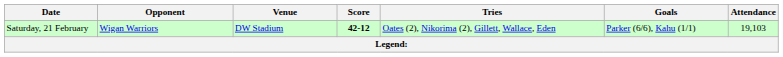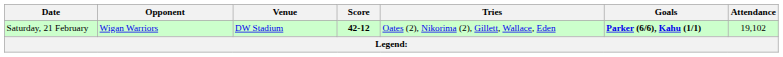 <table class="wikitable" style="font-size:75%;">
 <tr>
 <th width="115">Date</th>
 <th width="170">Opponent</th>
 <th width="130">Venue</th>
 <th width="50">Score</th>
 <th width="285">Tries</th>
 <th width="155">Goals</th>
 <th width="60">Attendance</th>
 </tr>
 <tr bgcolor=#CCFFCC>
 <td>Saturday, 21 February</td>
 <td> <a href='#'>Wigan Warriors</a></td>
 <td><a href='#'>DW Stadium</a></td>
 <td style="text-align:center;"><strong>42-12</strong></td>
 <td><a href='#'>Oates</a> (2), <a href='#'>Nikorima</a> (2), <a href='#'>Gillett</a>, <a href='#'>Wallace</a>, <a href='#'>Eden</a></td>
-<td><a href='#'>Parker</a> (6/6), <a href='#'>Kahu</a> (1/1)</td>
-<td style="text-align:center;">19,103</td>
+<td><strong><a href='#'>Parker</a> (6/6), <a href='#'>Kahu</a> (1/1)</strong></td>
+<td style="text-align:center;">19,102</td>
 </tr>
 <tr>
 <th colspan="8"><strong>Legend</strong>:   </th>
 </tr>
 </table>
